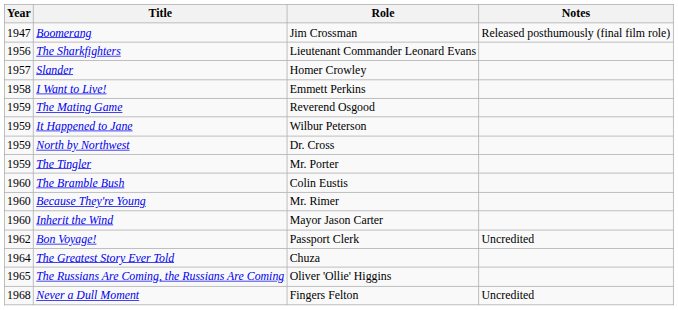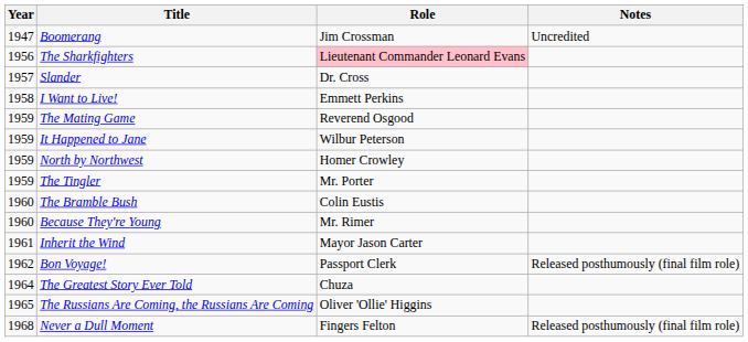 <table class="wikitable">
 <tr>
 <th>Year</th>
 <th>Title</th>
 <th>Role</th>
 <th>Notes</th>
 </tr>
 <tr>
 <td>1947</td>
 <td><em><a href='#'>Boomerang</a></em></td>
 <td>Jim Crossman</td>
-<td>Released posthumously (final film role)</td>
+<td>Uncredited</td>
 </tr>
 <tr>
 <td>1956</td>
 <td><em><a href='#'>The Sharkfighters</a></em></td>
-<td>Lieutenant Commander Leonard Evans</td>
+<td style="background: pink;">Lieutenant Commander Leonard Evans</td>
 <td></td>
 </tr>
 <tr>
 <td>1957</td>
 <td><em><a href='#'>Slander</a></em></td>
-<td>Homer Crowley</td>
+<td>Dr. Cross</td>
 <td></td>
 </tr>
 <tr>
 <td>1958</td>
 <td><em><a href='#'>I Want to Live!</a></em></td>
 <td>Emmett Perkins</td>
 <td></td>
 </tr>
 <tr>
 <td>1959</td>
 <td><em><a href='#'>The Mating Game</a></em></td>
 <td>Reverend Osgood</td>
 <td></td>
 </tr>
 <tr>
 <td>1959</td>
 <td><em><a href='#'>It Happened to Jane</a></em></td>
 <td>Wilbur Peterson</td>
 <td></td>
 </tr>
 <tr>
 <td>1959</td>
 <td><em><a href='#'>North by Northwest</a></em></td>
-<td>Dr. Cross</td>
+<td>Homer Crowley</td>
 <td></td>
 </tr>
 <tr>
 <td>1959</td>
 <td><em><a href='#'>The Tingler</a></em></td>
 <td>Mr. Porter</td>
 <td></td>
 </tr>
 <tr>
 <td>1960</td>
 <td><em><a href='#'>The Bramble Bush</a></em></td>
 <td>Colin Eustis</td>
 <td></td>
 </tr>
 <tr>
 <td>1960</td>
 <td><em><a href='#'>Because They're Young</a></em></td>
 <td>Mr. Rimer</td>
 <td></td>
 </tr>
 <tr>
-<td>1960</td>
+<td>1961</td>
 <td><em><a href='#'>Inherit the Wind</a></em></td>
 <td>Mayor Jason Carter</td>
 <td></td>
 </tr>
 <tr>
 <td>1962</td>
 <td><em><a href='#'>Bon Voyage!</a></em></td>
 <td>Passport Clerk</td>
-<td>Uncredited</td>
+<td>Released posthumously (final film role)</td>
 </tr>
 <tr>
 <td>1964</td>
 <td><em><a href='#'>The Greatest Story Ever Told</a></em></td>
 <td>Chuza</td>
 <td></td>
 </tr>
 <tr>
 <td>1965</td>
 <td><em><a href='#'>The Russians Are Coming, the Russians Are Coming</a></em></td>
 <td>Oliver 'Ollie' Higgins</td>
 <td></td>
 </tr>
 <tr>
 <td>1968</td>
 <td><em><a href='#'>Never a Dull Moment</a></em></td>
 <td>Fingers Felton</td>
-<td>Uncredited</td>
+<td>Released posthumously (final film role)</td>
 </tr>
 </table>
